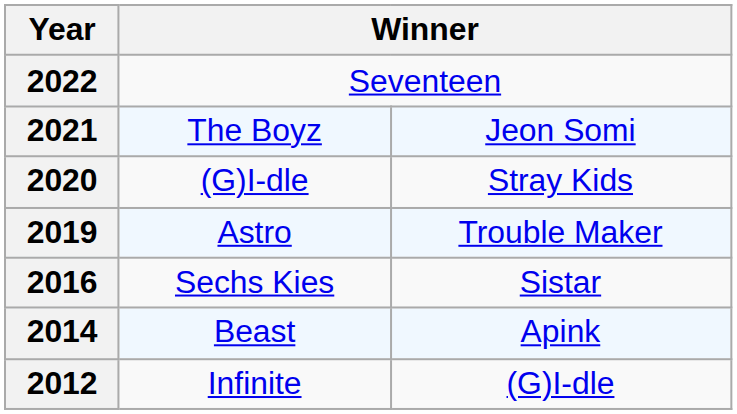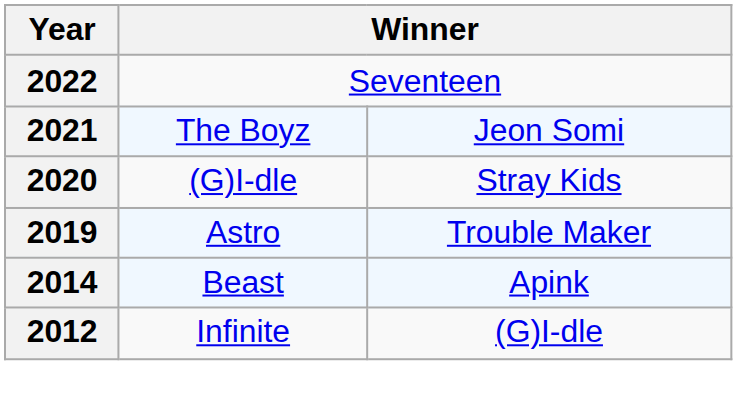 <table class="wikitable plainrowheaders" style="text-align: center">
 <tr>
 <th scope="col" width="50">Year</th>
 <th scope="col" width="300" colspan="2">Winner</th>
 </tr>
 <tr>
 <th scope="row" style="text-align:center;">2022</th>
 <td colspan="2"><a href='#'>Seventeen</a></td>
 </tr>
 <tr style="background:#F0F8FF">
 <th scope="row" style="text-align:center;">2021</th>
 <td><a href='#'>The Boyz</a></td>
 <td><a href='#'>Jeon Somi</a></td>
 </tr>
 <tr>
 <th scope="row" style="text-align:center;">2020</th>
 <td><a href='#'>(G)I-dle</a></td>
 <td><a href='#'>Stray Kids</a></td>
 </tr>
 <tr style="background:#F0F8FF">
 <th scope="row" style="text-align:center;">2019</th>
 <td><a href='#'>Astro</a></td>
 <td><a href='#'>Trouble Maker</a></td>
 </tr>
-<tr>
-<th scope="row" style="text-align:center;">2016</th>
-<td><a href='#'>Sechs Kies</a></td>
-<td><a href='#'>Sistar</a></td>
-</tr>
 <tr style="background:#F0F8FF">
 <th scope="row" style="text-align:center;">2014</th>
 <td><a href='#'>Beast</a></td>
 <td><a href='#'>Apink</a></td>
 </tr>
 <tr>
 <th scope="row" style="text-align:center;">2012</th>
 <td><a href='#'>Infinite</a></td>
 <td><a href='#'>(G)I-dle</a></td>
 </tr>
 </table>
